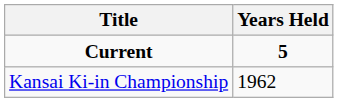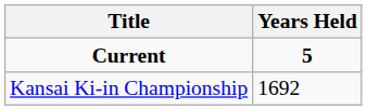 <table class="wikitable">
 <tr>
 <th>Title</th>
 <th>Years Held</th>
 </tr>
 <tr>
 <td align="center"><strong>Current</strong></td>
 <td align="center"><strong>5</strong></td>
 </tr>
 <tr>
 <td> <a href='#'>Kansai Ki-in Championship</a></td>
-<td>1962</td>
+<td>1692</td>
 </tr>
 </table>
